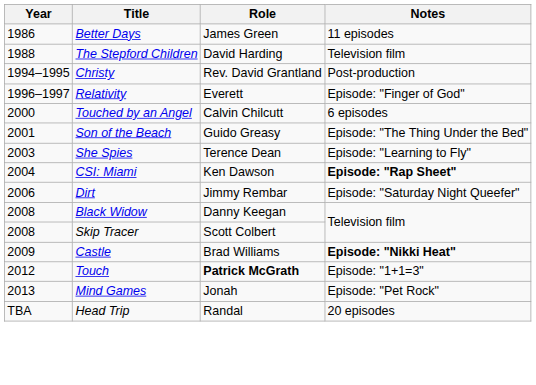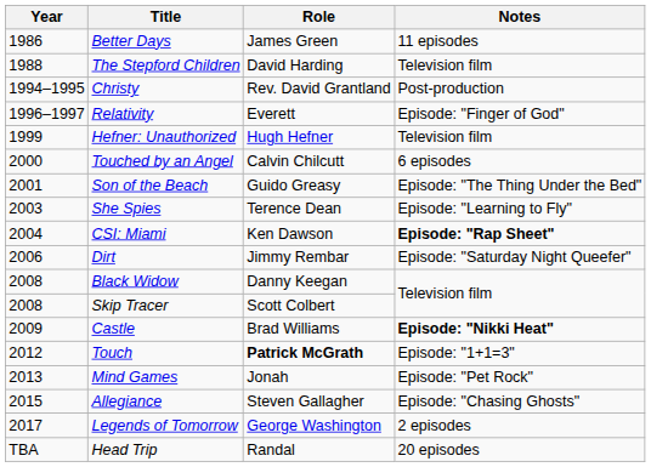 <table class="wikitable sortable">
 <tr>
 <th>Year</th>
 <th>Title</th>
 <th>Role</th>
 <th>Notes</th>
 </tr>
 <tr>
 <td>1986</td>
 <td><a href='#'><em>Better Days</em></a></td>
 <td>James Green</td>
 <td>11 episodes</td>
 </tr>
 <tr>
 <td>1988</td>
 <td><em><a href='#'>The Stepford Children</a></em></td>
 <td>David Harding</td>
 <td>Television film</td>
 </tr>
 <tr>
 <td>1994–1995</td>
 <td><a href='#'><em>Christy</em></a></td>
 <td>Rev. David Grantland</td>
 <td>Post-production</td>
 </tr>
 <tr>
 <td>1996–1997</td>
 <td><a href='#'><em>Relativity</em></a></td>
 <td>Everett</td>
 <td>Episode: "Finger of God"</td>
+</tr>
+<tr>
+<td>1999</td>
+<td><em><a href='#'>Hefner: Unauthorized</a></em></td>
+<td><a href='#'>Hugh Hefner</a></td>
+<td>Television film</td>
 </tr>
 <tr>
 <td>2000</td>
 <td><em><a href='#'>Touched by an Angel</a></em></td>
 <td>Calvin Chilcutt</td>
 <td>6 episodes</td>
 </tr>
 <tr>
 <td>2001</td>
 <td><em><a href='#'>Son of the Beach</a></em></td>
 <td>Guido Greasy</td>
 <td>Episode: "The Thing Under the Bed"</td>
 </tr>
 <tr>
 <td>2003</td>
 <td><em><a href='#'>She Spies</a></em></td>
 <td>Terence Dean</td>
 <td>Episode: "Learning to Fly"</td>
 </tr>
 <tr>
 <td>2004</td>
 <td><em><a href='#'>CSI: Miami</a></em></td>
 <td>Ken Dawson</td>
 <td><strong>Episode: "Rap Sheet"</strong></td>
 </tr>
 <tr>
 <td>2006</td>
 <td><a href='#'><em>Dirt</em></a></td>
 <td>Jimmy Rembar</td>
 <td>Episode: "Saturday Night Queefer"</td>
 </tr>
 <tr>
 <td>2008</td>
 <td><a href='#'><em>Black Widow</em></a></td>
 <td>Danny Keegan</td>
 <td rowspan="2">Television film</td>
 </tr>
 <tr>
 <td>2008</td>
 <td><em>Skip Tracer</em></td>
 <td>Scott Colbert</td>
 </tr>
 <tr>
 <td>2009</td>
 <td><a href='#'><em>Castle</em></a></td>
 <td>Brad Williams</td>
 <td><strong>Episode: "Nikki Heat"</strong></td>
 </tr>
 <tr>
 <td>2012</td>
 <td><a href='#'><em>Touch</em></a></td>
 <td><strong>Patrick McGrath</strong></td>
 <td>Episode: "1+1=3"</td>
 </tr>
 <tr>
 <td>2013</td>
 <td><a href='#'><em>Mind Games</em></a></td>
 <td>Jonah</td>
 <td>Episode: "Pet Rock"</td>
 </tr>
 <tr>
+<td>2015</td>
+<td><a href='#'><em>Allegiance</em></a></td>
+<td>Steven Gallagher</td>
+<td>Episode: "Chasing Ghosts"</td>
+</tr>
+<tr>
+<td>2017</td>
+<td><em><a href='#'>Legends of Tomorrow</a></em></td>
+<td><a href='#'>George Washington</a></td>
+<td>2 episodes</td>
+</tr>
+<tr>
 <td>TBA</td>
 <td><em>Head Trip</em></td>
 <td>Randal</td>
 <td>20 episodes</td>
 </tr>
 </table>
